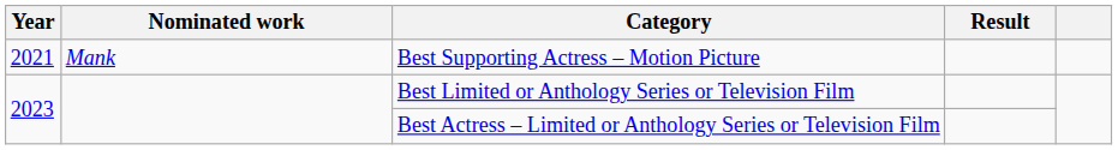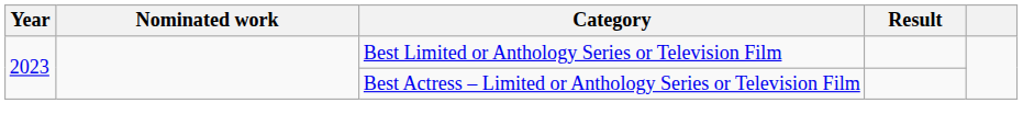 <table class=wikitable>
 <tr>
 <th scope="col" style="width:5%;">Year</th>
 <th scope="col" style="width:30%;">Nominated work</th>
 <th scope="col" style="width:50%;">Category</th>
 <th scope="col" style="width:10%;">Result</th>
 <th scope="col" style="width:5%;"></th>
-</tr>
-<tr>
-<td><a href='#'>2021</a></td>
-<td><em><a href='#'>Mank</a></em></td>
-<td><a href='#'>Best Supporting Actress – Motion Picture</a></td>
-<td></td>
-<td style="text-align:center;"></td>
 </tr>
 <tr>
 <td rowspan="2"><a href='#'>2023</a></td>
 <td rowspan="2"></td>
 <td><a href='#'>Best Limited or Anthology Series or Television Film</a></td>
 <td></td>
 <td style="text-align:center;" rowspan="2"></td>
 </tr>
 <tr>
 <td><a href='#'>Best Actress – Limited or Anthology Series or Television Film</a></td>
 <td></td>
 </tr>
 </table>
